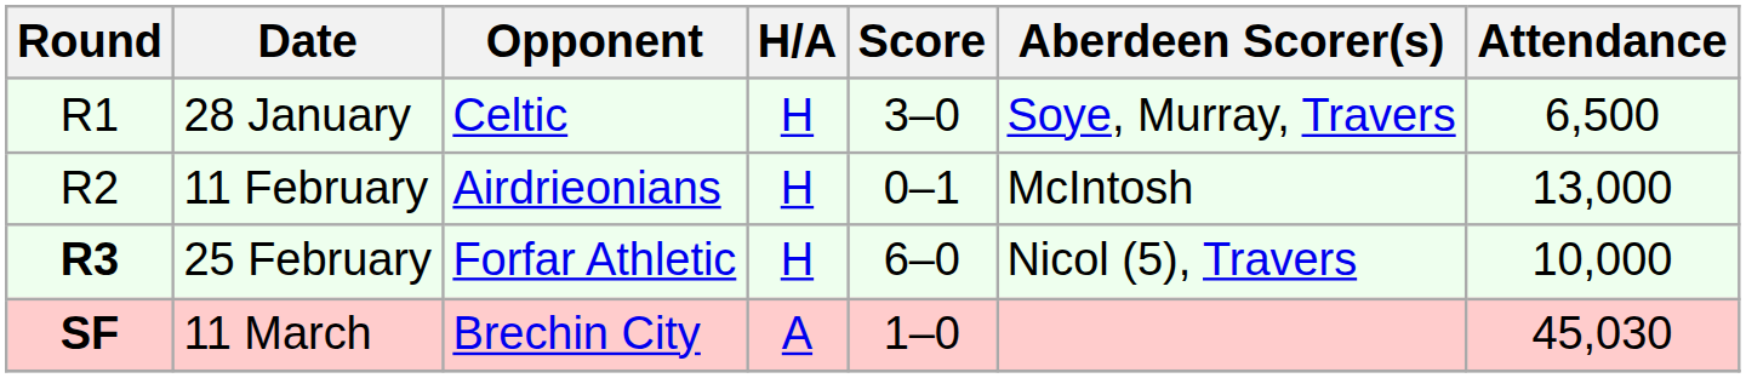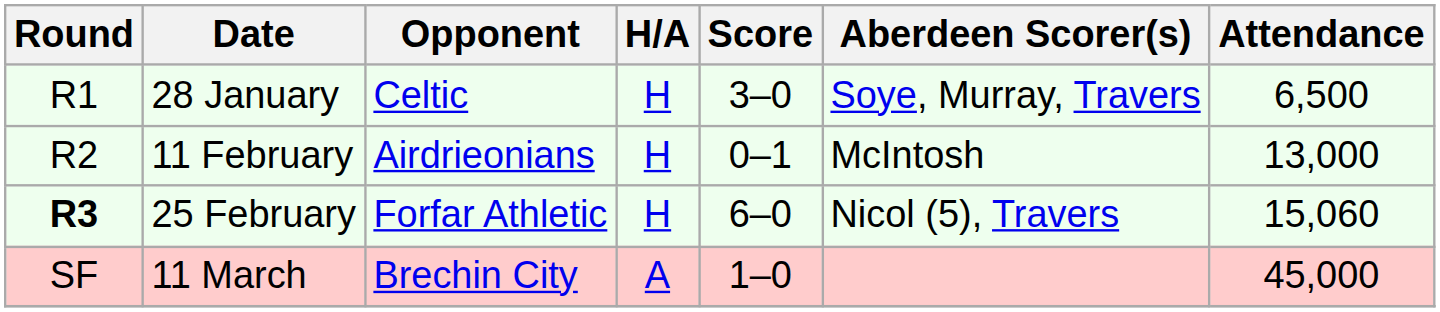 <table class="wikitable" style="text-align:center">
 <tr>
 <th>Round</th>
 <th>Date</th>
 <th>Opponent</th>
 <th>H/A</th>
 <th>Score</th>
 <th>Aberdeen Scorer(s)</th>
 <th>Attendance</th>
 </tr>
 <tr bgcolor=#EEFFEE>
 <td>R1</td>
 <td align=left>28 January</td>
 <td align=left><a href='#'>Celtic</a></td>
 <td><a href='#'>H</a></td>
 <td>3–0</td>
 <td align=left><a href='#'>Soye</a>, Murray, <a href='#'>Travers</a></td>
 <td>6,500</td>
 </tr>
 <tr bgcolor=#EEFFEE>
 <td>R2</td>
 <td align=left>11 February</td>
 <td align=left><a href='#'>Airdrieonians</a></td>
 <td><a href='#'>H</a></td>
 <td>0–1</td>
 <td align=left>McIntosh</td>
 <td>13,000</td>
 </tr>
 <tr bgcolor=#EEFFEE>
 <td><strong>R3</strong></td>
 <td align=left>25 February</td>
 <td align=left><a href='#'>Forfar Athletic</a></td>
 <td><a href='#'>H</a></td>
 <td>6–0</td>
 <td align=left>Nicol (5), <a href='#'>Travers</a></td>
-<td>10,000</td>
+<td>15,060</td>
 </tr>
 <tr bgcolor=#FFCCCC>
-<td><strong>SF</strong></td>
+<td>SF</td>
 <td align=left>11 March</td>
 <td align=left><a href='#'>Brechin City</a></td>
 <td><a href='#'>A</a></td>
 <td>1–0</td>
 <td align=left></td>
-<td>45,030</td>
+<td>45,000</td>
 </tr>
 <tr>
 </tr>
 </table>
